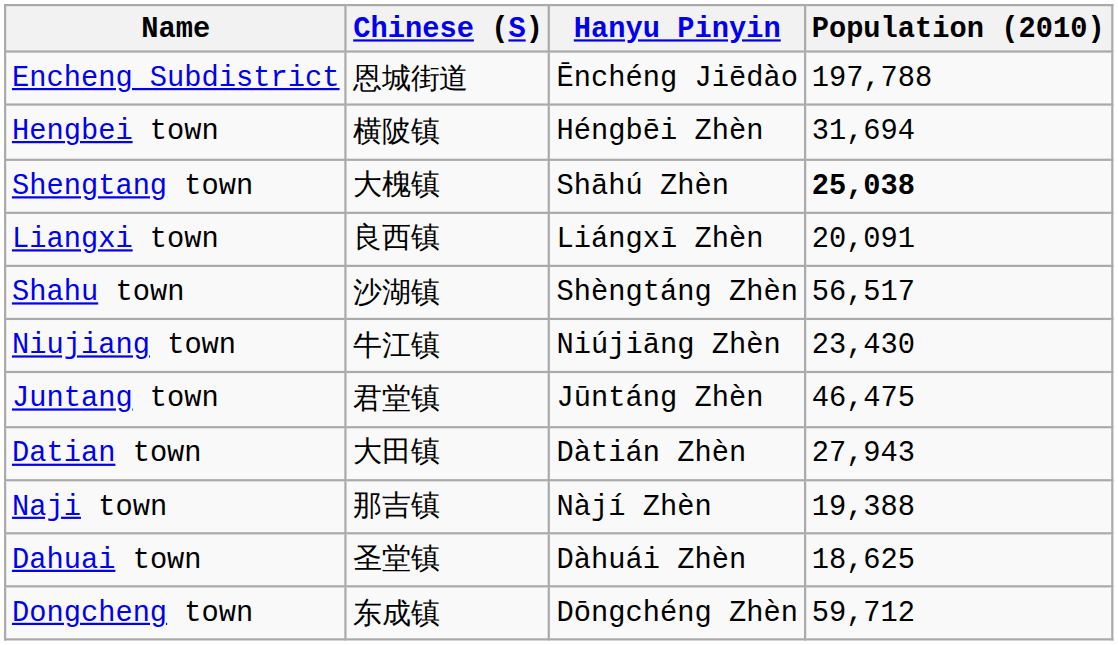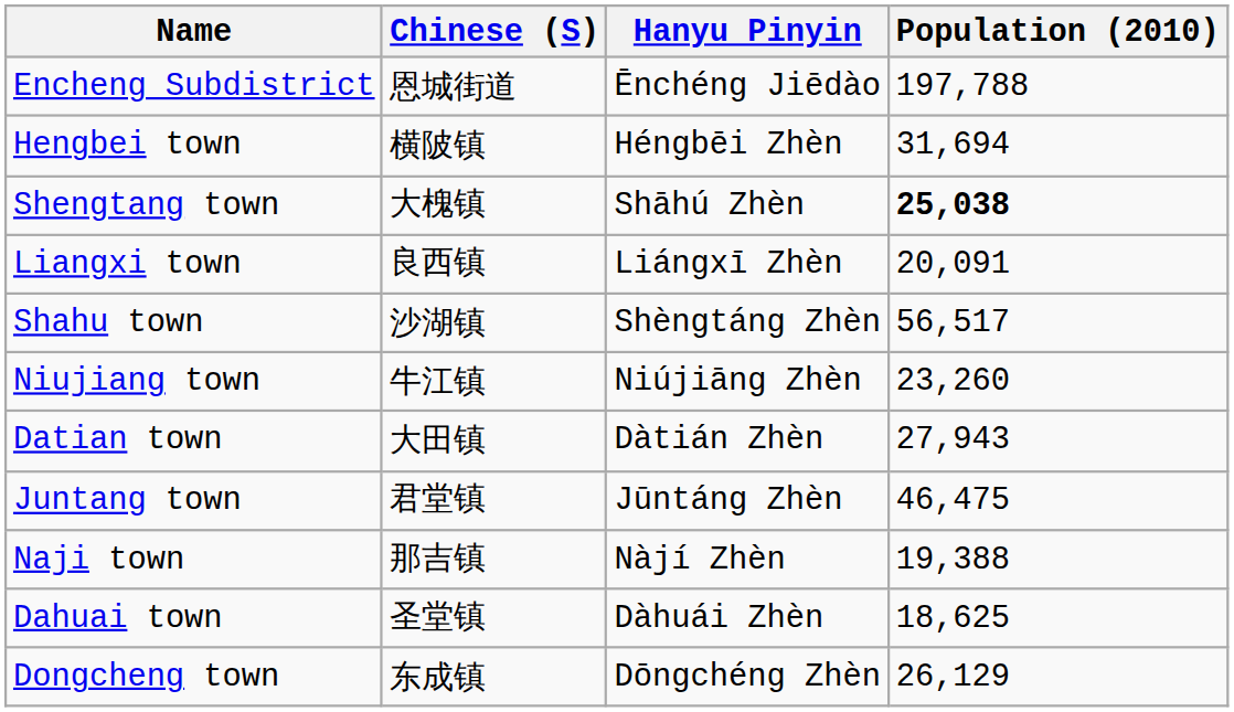 <table class="wikitable">
 <tr>
 <th>Name</th>
 <th><a href='#'>Chinese</a> (<a href='#'>S</a>)</th>
 <th><a href='#'>Hanyu Pinyin</a></th>
 <th>Population (2010)</th>
 </tr>
 <tr>
 <td><a href='#'>Encheng Subdistrict</a></td>
 <td>恩城街道</td>
 <td>Ēnchéng Jiēdào</td>
 <td>197,788</td>
 </tr>
 <tr>
 <td><a href='#'>Hengbei</a> town</td>
 <td>横陂镇</td>
 <td>Héngbēi Zhèn</td>
 <td>31,694</td>
 </tr>
 <tr>
 <td><a href='#'>Shengtang</a> town</td>
 <td>大槐镇</td>
 <td>Shāhú Zhèn</td>
 <td><strong>25,038</strong></td>
 </tr>
 <tr>
 <td><a href='#'>Liangxi</a> town</td>
 <td>良西镇</td>
 <td>Liángxī Zhèn</td>
 <td>20,091</td>
 </tr>
 <tr>
 <td><a href='#'>Shahu</a> town</td>
 <td>沙湖镇</td>
 <td>Shèngtáng Zhèn</td>
 <td>56,517</td>
 </tr>
 <tr>
 <td><a href='#'>Niujiang</a> town</td>
 <td>牛江镇</td>
 <td>Niújiāng Zhèn</td>
-<td>23,430</td>
+<td>23,260</td>
+</tr>
+<tr>
+<td><a href='#'>Datian</a> town</td>
+<td>大田镇</td>
+<td>Dàtián Zhèn</td>
+<td>27,943</td>
 </tr>
 <tr>
 <td><a href='#'>Juntang</a> town</td>
 <td>君堂镇</td>
 <td>Jūntáng Zhèn</td>
 <td>46,475</td>
-</tr>
-<tr>
-<td><a href='#'>Datian</a> town</td>
-<td>大田镇</td>
-<td>Dàtián Zhèn</td>
-<td>27,943</td>
 </tr>
 <tr>
 <td><a href='#'>Naji</a> town</td>
 <td>那吉镇</td>
 <td>Nàjí Zhèn</td>
 <td>19,388</td>
 </tr>
 <tr>
 <td><a href='#'>Dahuai</a> town</td>
 <td>圣堂镇</td>
 <td>Dàhuái Zhèn</td>
 <td>18,625</td>
 </tr>
 <tr>
 <td><a href='#'>Dongcheng</a> town</td>
 <td>东成镇</td>
 <td>Dōngchéng Zhèn</td>
-<td>59,712</td>
+<td>26,129</td>
 </tr>
 </table>
